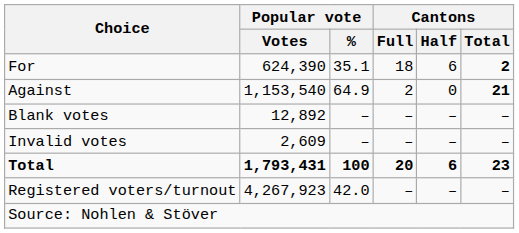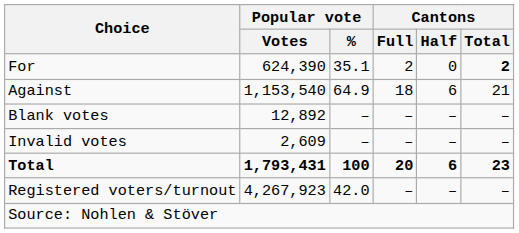 <table class=wikitable style=text-align:right>
 <tr>
 <th rowspan=2>Choice</th>
 <th colspan=2>Popular vote</th>
 <th colspan=3>Cantons</th>
 </tr>
 <tr>
 <th>Votes</th>
 <th>%</th>
 <th>Full</th>
 <th>Half</th>
 <th>Total</th>
 </tr>
 <tr>
 <td align=left>For</td>
 <td>624,390</td>
 <td>35.1</td>
-<td>18</td>
-<td>6</td>
+<td>2</td>
+<td>0</td>
 <td><strong>2</strong></td>
 </tr>
 <tr>
 <td align=left>Against</td>
 <td>1,153,540</td>
 <td>64.9</td>
-<td>2</td>
-<td>0</td>
-<td><strong>21</strong></td>
+<td>18</td>
+<td>6</td>
+<td>21</td>
 </tr>
 <tr>
 <td align=left>Blank votes</td>
 <td>12,892</td>
 <td>–</td>
 <td>–</td>
 <td>–</td>
 <td>–</td>
 </tr>
 <tr>
 <td align=left>Invalid votes</td>
 <td>2,609</td>
 <td>–</td>
 <td>–</td>
 <td>–</td>
 <td>–</td>
 </tr>
 <tr>
 <td align=left><strong>Total</strong></td>
 <td><strong>1,793,431</strong></td>
 <td><strong>100</strong></td>
 <td><strong>20</strong></td>
 <td><strong>6</strong></td>
 <td><strong>23</strong></td>
 </tr>
 <tr>
 <td align=left>Registered voters/turnout</td>
 <td>4,267,923</td>
 <td>42.0</td>
 <td>–</td>
 <td>–</td>
 <td>–</td>
 </tr>
 <tr>
 <td align=left colspan=11>Source: Nohlen & Stöver</td>
 </tr>
 </table>
